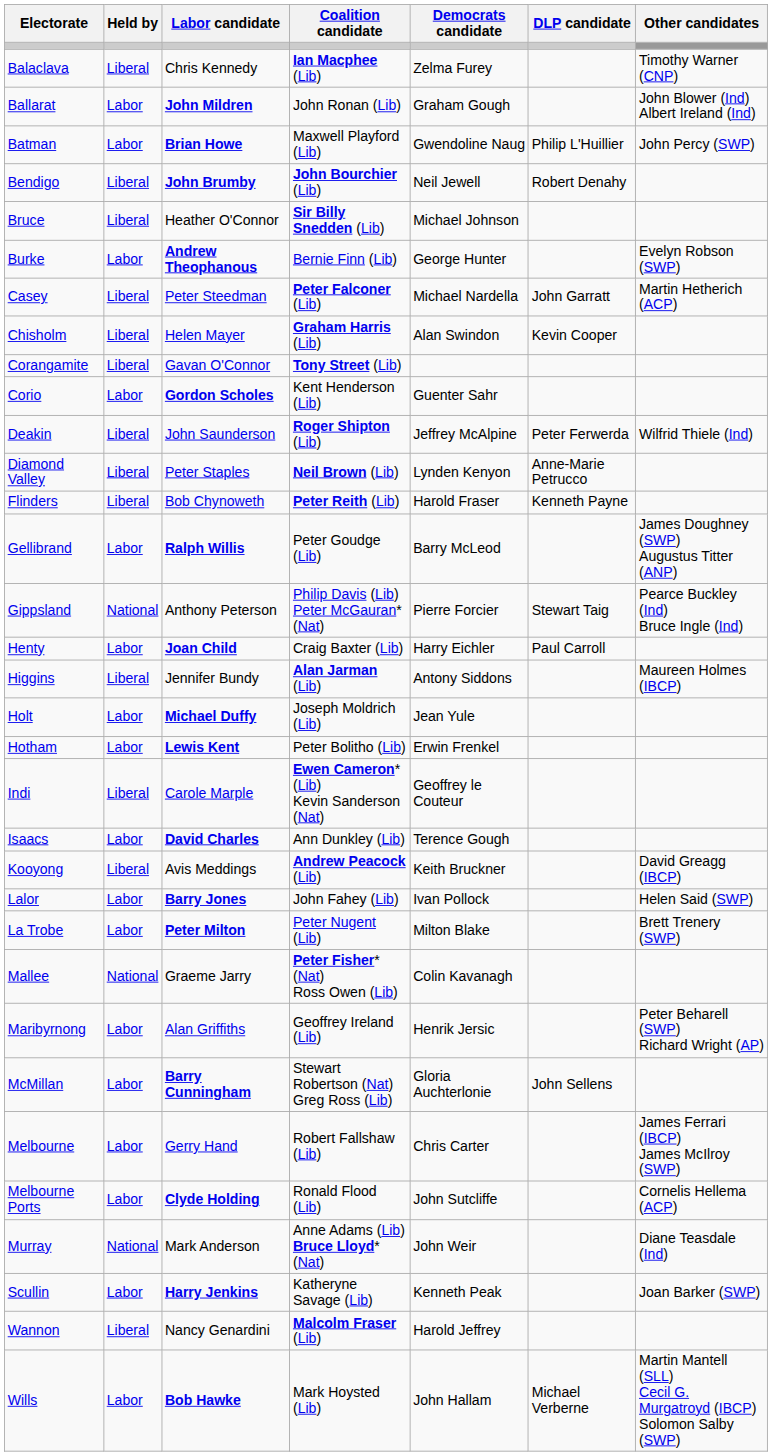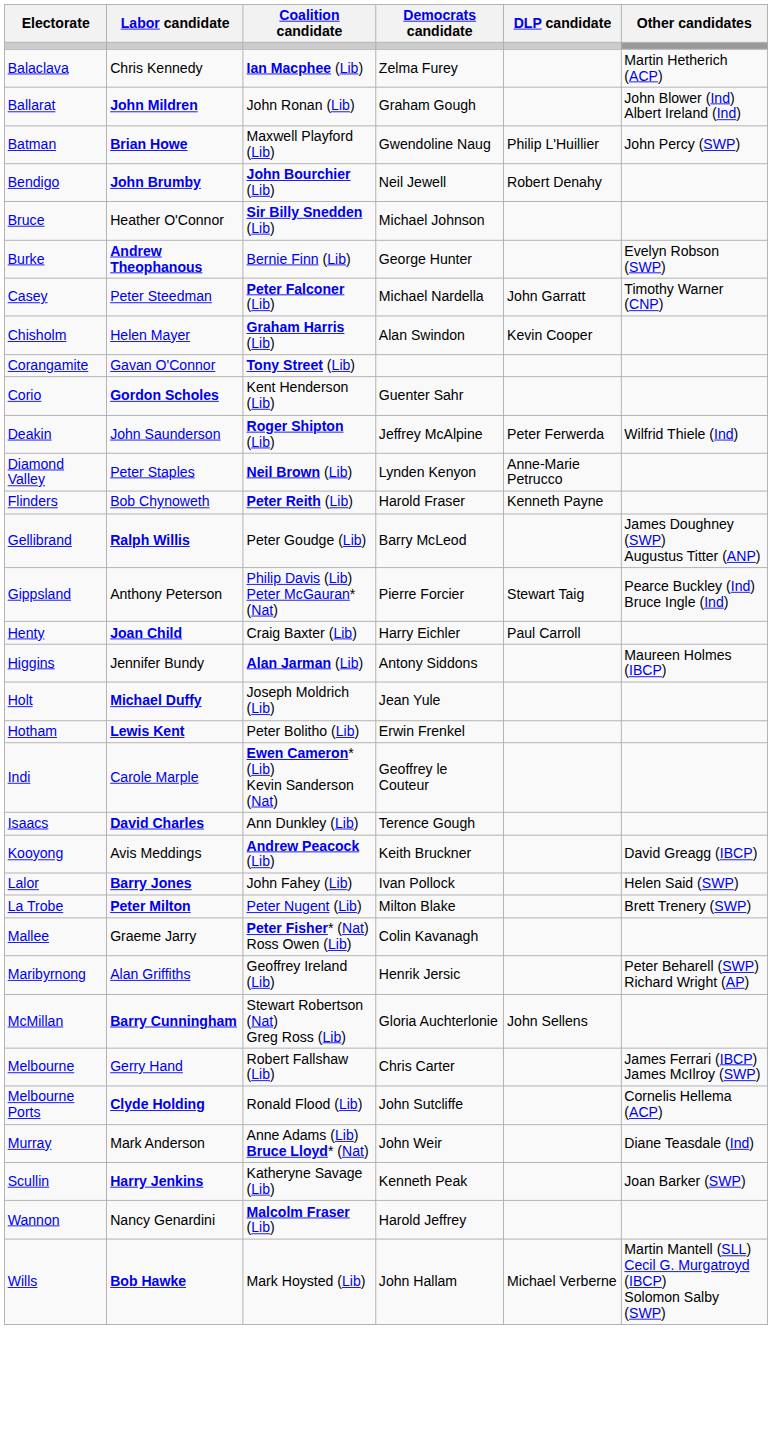 <table class="wikitable">
 <tr>
 <th>Electorate</th>
-<th>Held by</th>
 <th><a href='#'>Labor</a> candidate</th>
 <th><a href='#'>Coalition</a> candidate</th>
 <th><a href='#'>Democrats</a> candidate</th>
 <th><a href='#'>DLP</a> candidate</th>
 <th>Other candidates</th>
 </tr>
 <tr bgcolor="#cccccc">
 <td></td>
 <td></td>
 <td></td>
 <td></td>
 <td></td>
-<td></td>
 <td bgcolor="#999999"></td>
 </tr>
 <tr>
 <td><a href='#'>Balaclava</a></td>
-<td><a href='#'>Liberal</a></td>
 <td>Chris Kennedy</td>
 <td><strong><a href='#'>Ian Macphee</a></strong> (<a href='#'>Lib</a>)</td>
 <td>Zelma Furey</td>
 <td></td>
-<td>Timothy Warner (<a href='#'>CNP</a>)</td>
+<td>Martin Hetherich (<a href='#'>ACP</a>)</td>
 </tr>
 <tr>
 <td><a href='#'>Ballarat</a></td>
-<td><a href='#'>Labor</a></td>
 <td><strong><a href='#'>John Mildren</a></strong></td>
 <td>John Ronan (<a href='#'>Lib</a>)</td>
 <td>Graham Gough</td>
 <td></td>
 <td>John Blower (<a href='#'>Ind</a>)<br>Albert Ireland (<a href='#'>Ind</a>)</td>
 </tr>
 <tr>
 <td><a href='#'>Batman</a></td>
-<td><a href='#'>Labor</a></td>
 <td><strong><a href='#'>Brian Howe</a></strong></td>
 <td>Maxwell Playford (<a href='#'>Lib</a>)</td>
 <td>Gwendoline Naug</td>
 <td>Philip L'Huillier</td>
 <td>John Percy (<a href='#'>SWP</a>)</td>
 </tr>
 <tr>
 <td><a href='#'>Bendigo</a></td>
-<td><a href='#'>Liberal</a></td>
 <td><strong><a href='#'>John Brumby</a></strong></td>
 <td><strong><a href='#'>John Bourchier</a></strong> (<a href='#'>Lib</a>)</td>
 <td>Neil Jewell</td>
 <td>Robert Denahy</td>
 <td></td>
 </tr>
 <tr>
 <td><a href='#'>Bruce</a></td>
-<td><a href='#'>Liberal</a></td>
 <td>Heather O'Connor</td>
 <td><strong><a href='#'>Sir Billy Snedden</a></strong> (<a href='#'>Lib</a>)</td>
 <td>Michael Johnson</td>
 <td></td>
 <td></td>
 </tr>
 <tr>
 <td><a href='#'>Burke</a></td>
-<td><a href='#'>Labor</a></td>
 <td><strong><a href='#'>Andrew Theophanous</a></strong></td>
 <td><a href='#'>Bernie Finn</a> (<a href='#'>Lib</a>)</td>
 <td>George Hunter</td>
 <td></td>
 <td>Evelyn Robson (<a href='#'>SWP</a>)</td>
 </tr>
 <tr>
 <td><a href='#'>Casey</a></td>
-<td><a href='#'>Liberal</a></td>
 <td><a href='#'>Peter Steedman</a></td>
 <td><strong><a href='#'>Peter Falconer</a></strong> (<a href='#'>Lib</a>)</td>
 <td>Michael Nardella</td>
 <td>John Garratt</td>
-<td>Martin Hetherich (<a href='#'>ACP</a>)</td>
+<td>Timothy Warner (<a href='#'>CNP</a>)</td>
 </tr>
 <tr>
 <td><a href='#'>Chisholm</a></td>
-<td><a href='#'>Liberal</a></td>
 <td><a href='#'>Helen Mayer</a></td>
 <td><strong><a href='#'>Graham Harris</a></strong> (<a href='#'>Lib</a>)</td>
 <td>Alan Swindon</td>
 <td>Kevin Cooper</td>
 <td></td>
 </tr>
 <tr>
 <td><a href='#'>Corangamite</a></td>
-<td><a href='#'>Liberal</a></td>
 <td><a href='#'>Gavan O'Connor</a></td>
 <td><strong><a href='#'>Tony Street</a></strong> (<a href='#'>Lib</a>)</td>
 <td></td>
 <td></td>
 <td></td>
 </tr>
 <tr>
 <td><a href='#'>Corio</a></td>
-<td><a href='#'>Labor</a></td>
 <td><strong><a href='#'>Gordon Scholes</a></strong></td>
 <td>Kent Henderson (<a href='#'>Lib</a>)</td>
 <td>Guenter Sahr</td>
 <td></td>
 <td></td>
 </tr>
 <tr>
 <td><a href='#'>Deakin</a></td>
-<td><a href='#'>Liberal</a></td>
 <td><a href='#'>John Saunderson</a></td>
 <td><strong><a href='#'>Roger Shipton</a></strong> (<a href='#'>Lib</a>)</td>
 <td>Jeffrey McAlpine</td>
 <td>Peter Ferwerda</td>
 <td>Wilfrid Thiele (<a href='#'>Ind</a>)</td>
 </tr>
 <tr>
 <td><a href='#'>Diamond Valley</a></td>
-<td><a href='#'>Liberal</a></td>
 <td><a href='#'>Peter Staples</a></td>
 <td><strong><a href='#'>Neil Brown</a></strong> (<a href='#'>Lib</a>)</td>
 <td>Lynden Kenyon</td>
 <td>Anne-Marie Petrucco</td>
 <td></td>
 </tr>
 <tr>
 <td><a href='#'>Flinders</a></td>
-<td><a href='#'>Liberal</a></td>
 <td><a href='#'>Bob Chynoweth</a></td>
 <td><strong><a href='#'>Peter Reith</a></strong> (<a href='#'>Lib</a>)</td>
 <td>Harold Fraser</td>
 <td>Kenneth Payne</td>
 <td></td>
 </tr>
 <tr>
 <td><a href='#'>Gellibrand</a></td>
-<td><a href='#'>Labor</a></td>
 <td><strong><a href='#'>Ralph Willis</a></strong></td>
 <td>Peter Goudge (<a href='#'>Lib</a>)</td>
 <td>Barry McLeod</td>
 <td></td>
 <td>James Doughney (<a href='#'>SWP</a>)<br>Augustus Titter (<a href='#'>ANP</a>)</td>
 </tr>
 <tr>
 <td><a href='#'>Gippsland</a></td>
-<td><a href='#'>National</a></td>
 <td>Anthony Peterson</td>
 <td><a href='#'>Philip Davis</a> (<a href='#'>Lib</a>)<br><a href='#'>Peter McGauran</a>* (<a href='#'>Nat</a>)</td>
 <td>Pierre Forcier</td>
 <td>Stewart Taig</td>
 <td>Pearce Buckley (<a href='#'>Ind</a>)<br>Bruce Ingle (<a href='#'>Ind</a>)</td>
 </tr>
 <tr>
 <td><a href='#'>Henty</a></td>
-<td><a href='#'>Labor</a></td>
 <td><strong><a href='#'>Joan Child</a></strong></td>
 <td>Craig Baxter (<a href='#'>Lib</a>)</td>
 <td>Harry Eichler</td>
 <td>Paul Carroll</td>
 <td></td>
 </tr>
 <tr>
 <td><a href='#'>Higgins</a></td>
-<td><a href='#'>Liberal</a></td>
 <td>Jennifer Bundy</td>
 <td><strong><a href='#'>Alan Jarman</a></strong> (<a href='#'>Lib</a>)</td>
 <td>Antony Siddons</td>
 <td></td>
 <td>Maureen Holmes (<a href='#'>IBCP</a>)</td>
 </tr>
 <tr>
 <td><a href='#'>Holt</a></td>
-<td><a href='#'>Labor</a></td>
 <td><strong><a href='#'>Michael Duffy</a></strong></td>
 <td>Joseph Moldrich (<a href='#'>Lib</a>)</td>
 <td>Jean Yule</td>
 <td></td>
 <td></td>
 </tr>
 <tr>
 <td><a href='#'>Hotham</a></td>
-<td><a href='#'>Labor</a></td>
 <td><strong><a href='#'>Lewis Kent</a></strong></td>
 <td>Peter Bolitho (<a href='#'>Lib</a>)</td>
 <td>Erwin Frenkel</td>
 <td></td>
 <td></td>
 </tr>
 <tr>
 <td><a href='#'>Indi</a></td>
-<td><a href='#'>Liberal</a></td>
 <td><a href='#'>Carole Marple</a></td>
 <td><strong><a href='#'>Ewen Cameron</a></strong>* (<a href='#'>Lib</a>)<br>Kevin Sanderson (<a href='#'>Nat</a>)</td>
 <td>Geoffrey le Couteur</td>
 <td></td>
 <td></td>
 </tr>
 <tr>
 <td><a href='#'>Isaacs</a></td>
-<td><a href='#'>Labor</a></td>
 <td><strong><a href='#'>David Charles</a></strong></td>
 <td>Ann Dunkley (<a href='#'>Lib</a>)</td>
 <td>Terence Gough</td>
 <td></td>
 <td></td>
 </tr>
 <tr>
 <td><a href='#'>Kooyong</a></td>
-<td><a href='#'>Liberal</a></td>
 <td>Avis Meddings</td>
 <td><strong><a href='#'>Andrew Peacock</a></strong> (<a href='#'>Lib</a>)</td>
 <td>Keith Bruckner</td>
 <td></td>
 <td>David Greagg (<a href='#'>IBCP</a>)</td>
 </tr>
 <tr>
 <td><a href='#'>Lalor</a></td>
-<td><a href='#'>Labor</a></td>
 <td><strong><a href='#'>Barry Jones</a></strong></td>
 <td>John Fahey (<a href='#'>Lib</a>)</td>
 <td>Ivan Pollock</td>
 <td></td>
 <td>Helen Said (<a href='#'>SWP</a>)</td>
 </tr>
 <tr>
 <td><a href='#'>La Trobe</a></td>
-<td><a href='#'>Labor</a></td>
 <td><strong><a href='#'>Peter Milton</a></strong></td>
 <td><a href='#'>Peter Nugent</a> (<a href='#'>Lib</a>)</td>
 <td>Milton Blake</td>
 <td></td>
 <td>Brett Trenery (<a href='#'>SWP</a>)</td>
 </tr>
 <tr>
 <td><a href='#'>Mallee</a></td>
-<td><a href='#'>National</a></td>
 <td>Graeme Jarry</td>
 <td><strong><a href='#'>Peter Fisher</a></strong>* (<a href='#'>Nat</a>)<br>Ross Owen (<a href='#'>Lib</a>)</td>
 <td>Colin Kavanagh</td>
 <td></td>
 <td></td>
 </tr>
 <tr>
 <td><a href='#'>Maribyrnong</a></td>
-<td><a href='#'>Labor</a></td>
 <td><a href='#'>Alan Griffiths</a></td>
 <td>Geoffrey Ireland (<a href='#'>Lib</a>)</td>
 <td>Henrik Jersic</td>
 <td></td>
 <td>Peter Beharell (<a href='#'>SWP</a>)<br>Richard Wright (<a href='#'>AP</a>)</td>
 </tr>
 <tr>
 <td><a href='#'>McMillan</a></td>
-<td><a href='#'>Labor</a></td>
 <td><strong><a href='#'>Barry Cunningham</a></strong></td>
 <td>Stewart Robertson (<a href='#'>Nat</a>)<br>Greg Ross (<a href='#'>Lib</a>)</td>
 <td>Gloria Auchterlonie</td>
 <td>John Sellens</td>
 <td></td>
 </tr>
 <tr>
 <td><a href='#'>Melbourne</a></td>
-<td><a href='#'>Labor</a></td>
 <td><a href='#'>Gerry Hand</a></td>
 <td>Robert Fallshaw (<a href='#'>Lib</a>)</td>
 <td>Chris Carter</td>
 <td></td>
 <td>James Ferrari (<a href='#'>IBCP</a>)<br>James McIlroy (<a href='#'>SWP</a>)</td>
 </tr>
 <tr>
 <td><a href='#'>Melbourne Ports</a></td>
-<td><a href='#'>Labor</a></td>
 <td><strong><a href='#'>Clyde Holding</a></strong></td>
 <td>Ronald Flood (<a href='#'>Lib</a>)</td>
 <td>John Sutcliffe</td>
 <td></td>
 <td>Cornelis Hellema (<a href='#'>ACP</a>)</td>
 </tr>
 <tr>
 <td><a href='#'>Murray</a></td>
-<td><a href='#'>National</a></td>
 <td>Mark Anderson</td>
 <td>Anne Adams (<a href='#'>Lib</a>)<br><strong><a href='#'>Bruce Lloyd</a></strong>* (<a href='#'>Nat</a>)</td>
 <td>John Weir</td>
 <td></td>
 <td>Diane Teasdale (<a href='#'>Ind</a>)</td>
 </tr>
 <tr>
 <td><a href='#'>Scullin</a></td>
-<td><a href='#'>Labor</a></td>
 <td><strong><a href='#'>Harry Jenkins</a></strong></td>
 <td>Katheryne Savage (<a href='#'>Lib</a>)</td>
 <td>Kenneth Peak</td>
 <td></td>
 <td>Joan Barker (<a href='#'>SWP</a>)</td>
 </tr>
 <tr>
 <td><a href='#'>Wannon</a></td>
-<td><a href='#'>Liberal</a></td>
 <td>Nancy Genardini</td>
 <td><strong><a href='#'>Malcolm Fraser</a></strong> (<a href='#'>Lib</a>)</td>
 <td>Harold Jeffrey</td>
 <td></td>
 <td></td>
 </tr>
 <tr>
 <td><a href='#'>Wills</a></td>
-<td><a href='#'>Labor</a></td>
 <td><strong><a href='#'>Bob Hawke</a></strong></td>
 <td>Mark Hoysted (<a href='#'>Lib</a>)</td>
 <td>John Hallam</td>
 <td>Michael Verberne</td>
 <td>Martin Mantell (<a href='#'>SLL</a>)<br><a href='#'>Cecil G. Murgatroyd</a> (<a href='#'>IBCP</a>)<br>Solomon Salby (<a href='#'>SWP</a>)</td>
 </tr>
 </table>
